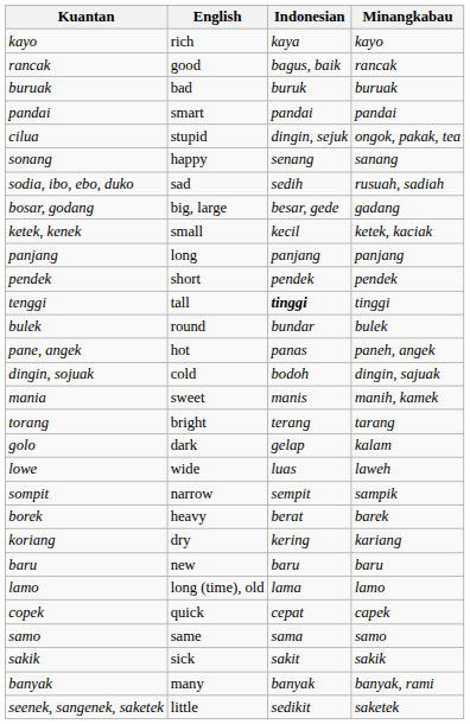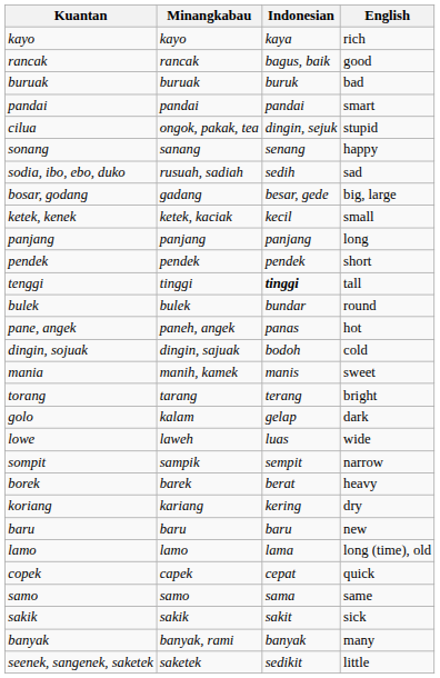 <table class="wikitable">
 <tr>
 <th>Kuantan</th>
+<th>Minangkabau</th>
+<th>Indonesian</th>
 <th>English</th>
-<th>Indonesian</th>
-<th>Minangkabau</th>
 </tr>
 <tr>
 <td><em>kayo</em></td>
+<td><em>kayo</em></td>
+<td><em>kaya</em></td>
 <td>rich</td>
-<td><em>kaya</em></td>
-<td><em>kayo</em></td>
 </tr>
 <tr>
 <td><em>rancak</em></td>
+<td><em>rancak</em></td>
+<td><em>bagus, baik</em></td>
 <td>good</td>
-<td><em>bagus, baik</em></td>
-<td><em>rancak</em></td>
 </tr>
 <tr>
 <td><em>buruak</em></td>
+<td><em>buruak</em></td>
+<td><em>buruk</em></td>
 <td>bad</td>
-<td><em>buruk</em></td>
-<td><em>buruak</em></td>
 </tr>
 <tr>
 <td><em>pandai</em></td>
-<td>smart</td>
 <td><em>pandai</em></td>
 <td><em>pandai</em></td>
+<td>smart</td>
 </tr>
 <tr>
 <td><em>cilua</em></td>
+<td><em>ongok, pakak, tea</em></td>
+<td><em>dingin, sejuk</em></td>
 <td>stupid</td>
-<td><em>dingin, sejuk</em></td>
-<td><em>ongok, pakak, tea</em></td>
 </tr>
 <tr>
 <td><em>sonang</em></td>
+<td><em>sanang</em></td>
+<td><em>senang</em></td>
 <td>happy</td>
-<td><em>senang</em></td>
-<td><em>sanang</em></td>
 </tr>
 <tr>
 <td><em>sodia, ibo, ebo, duko</em></td>
+<td><em>rusuah, sadiah</em></td>
+<td><em>sedih</em></td>
 <td>sad</td>
-<td><em>sedih</em></td>
-<td><em>rusuah, sadiah</em></td>
 </tr>
 <tr>
 <td><em>bosar, godang</em></td>
+<td><em>gadang</em></td>
+<td><em>besar, gede</em></td>
 <td>big, large</td>
-<td><em>besar, gede</em></td>
-<td><em>gadang</em></td>
 </tr>
 <tr>
 <td><em>ketek, kenek</em></td>
+<td><em>ketek, kaciak</em></td>
+<td><em>kecil</em></td>
 <td>small</td>
-<td><em>kecil</em></td>
-<td><em>ketek, kaciak</em></td>
 </tr>
 <tr>
 <td><em>panjang</em></td>
-<td>long</td>
 <td><em>panjang</em></td>
 <td><em>panjang</em></td>
+<td>long</td>
 </tr>
 <tr>
 <td><em>pendek</em></td>
-<td>short</td>
 <td><em>pendek</em></td>
 <td><em>pendek</em></td>
+<td>short</td>
 </tr>
 <tr>
 <td><em>tenggi</em></td>
+<td><em>tinggi</em></td>
+<td><strong><em>tinggi</em></strong></td>
 <td>tall</td>
-<td><strong><em>tinggi</em></strong></td>
-<td><em>tinggi</em></td>
 </tr>
 <tr>
 <td><em>bulek</em></td>
+<td><em>bulek</em></td>
+<td><em>bundar</em></td>
 <td>round</td>
-<td><em>bundar</em></td>
-<td><em>bulek</em></td>
 </tr>
 <tr>
 <td><em>pane, angek</em></td>
+<td><em>paneh, angek</em></td>
+<td><em>panas</em></td>
 <td>hot</td>
-<td><em>panas</em></td>
-<td><em>paneh, angek</em></td>
 </tr>
 <tr>
 <td><em>dingin, sojuak</em></td>
+<td><em>dingin, sajuak</em></td>
+<td><em>bodoh</em></td>
 <td>cold</td>
-<td><em>bodoh</em></td>
-<td><em>dingin, sajuak</em></td>
 </tr>
 <tr>
 <td><em>mania</em></td>
+<td><em>manih, kamek</em></td>
+<td><em>manis</em></td>
 <td>sweet</td>
-<td><em>manis</em></td>
-<td><em>manih, kamek</em></td>
 </tr>
 <tr>
 <td><em>torang</em></td>
+<td><em>tarang</em></td>
+<td><em>terang</em></td>
 <td>bright</td>
-<td><em>terang</em></td>
-<td><em>tarang</em></td>
 </tr>
 <tr>
 <td><em>golo</em></td>
+<td><em>kalam</em></td>
+<td><em>gelap</em></td>
 <td>dark</td>
-<td><em>gelap</em></td>
-<td><em>kalam</em></td>
 </tr>
 <tr>
 <td><em>lowe</em></td>
+<td><em>laweh</em></td>
+<td><em>luas</em></td>
 <td>wide</td>
-<td><em>luas</em></td>
-<td><em>laweh</em></td>
 </tr>
 <tr>
 <td><em>sompit</em></td>
+<td><em>sampik</em></td>
+<td><em>sempit</em></td>
 <td>narrow</td>
-<td><em>sempit</em></td>
-<td><em>sampik</em></td>
 </tr>
 <tr>
 <td><em>borek</em></td>
+<td><em>barek</em></td>
+<td><em>berat</em></td>
 <td>heavy</td>
-<td><em>berat</em></td>
-<td><em>barek</em></td>
 </tr>
 <tr>
 <td><em>koriang</em></td>
+<td><em>kariang</em></td>
+<td><em>kering</em></td>
 <td>dry</td>
-<td><em>kering</em></td>
-<td><em>kariang</em></td>
 </tr>
 <tr>
 <td><em>baru</em></td>
-<td>new</td>
 <td><em>baru</em></td>
 <td><em>baru</em></td>
+<td>new</td>
 </tr>
 <tr>
 <td><em>lamo</em></td>
+<td><em>lamo</em></td>
+<td><em>lama</em></td>
 <td>long (time), old</td>
-<td><em>lama</em></td>
-<td><em>lamo</em></td>
 </tr>
 <tr>
 <td><em>copek</em></td>
+<td><em>capek</em></td>
+<td><em>cepat</em></td>
 <td>quick</td>
-<td><em>cepat</em></td>
-<td><em>capek</em></td>
 </tr>
 <tr>
 <td><em>samo</em></td>
+<td><em>samo</em></td>
+<td><em>sama</em></td>
 <td>same</td>
-<td><em>sama</em></td>
-<td><em>samo</em></td>
 </tr>
 <tr>
 <td><em>sakik</em></td>
+<td><em>sakik</em></td>
+<td><em>sakit</em></td>
 <td>sick</td>
-<td><em>sakit</em></td>
-<td><em>sakik</em></td>
 </tr>
 <tr>
 <td><em>banyak</em></td>
+<td><em>banyak, rami</em></td>
+<td><em>banyak</em></td>
 <td>many</td>
-<td><em>banyak</em></td>
-<td><em>banyak, rami</em></td>
 </tr>
 <tr>
 <td><em>seenek, sangenek, saketek</em></td>
+<td><em>saketek</em></td>
+<td><em>sedikit</em></td>
 <td>little</td>
-<td><em>sedikit</em></td>
-<td><em>saketek</em></td>
 </tr>
 </table>
